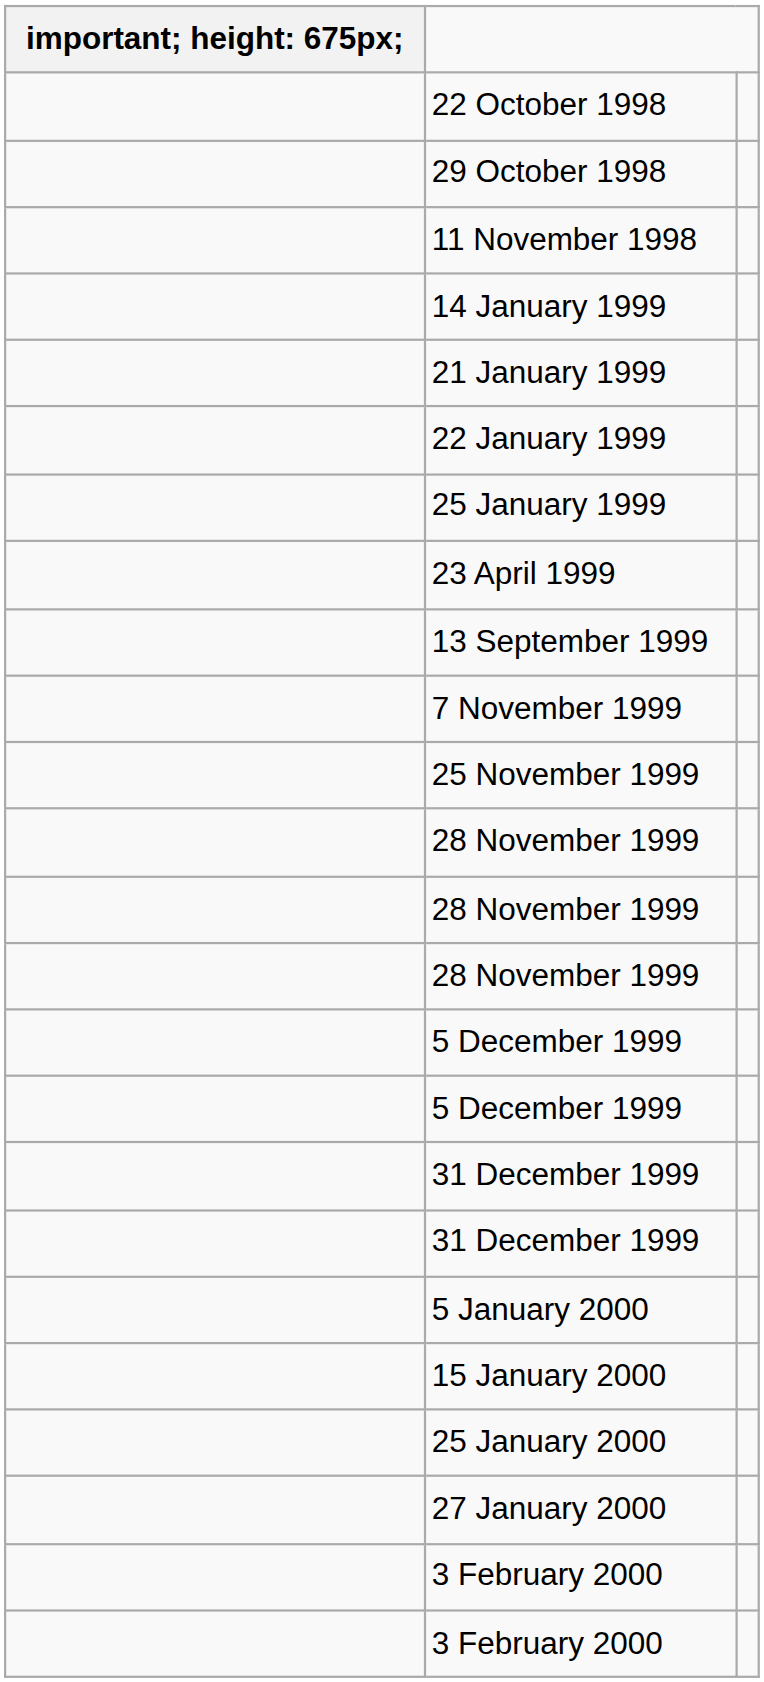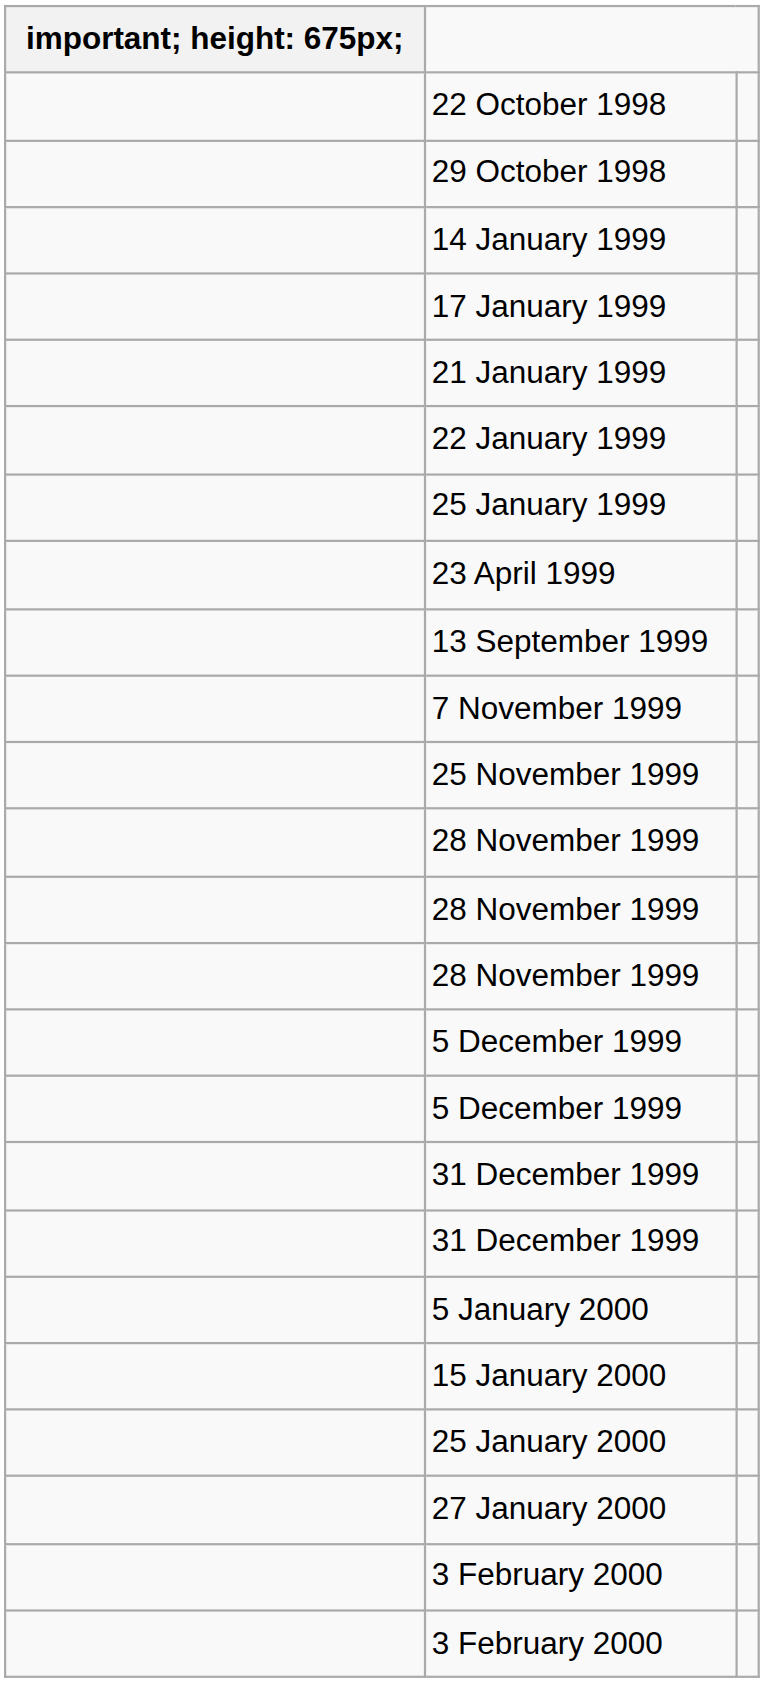 <table class="wikitable" style="font-size: 89%; float: left; width: 24em; margin-right: 1em; line-height: 1.65em">
 <tr>
 <th>important; height: 675px;</th>
 </tr>
 <tr>
 <td></td>
 <td>22 October 1998</td>
 <td><small></small></td>
 </tr>
 <tr>
 <td></td>
 <td>29 October 1998</td>
 <td><small></small></td>
 </tr>
 <tr>
 <td></td>
-<td>11 November 1998</td>
+<td>14 January 1999</td>
 <td><small></small></td>
 </tr>
 <tr>
 <td></td>
-<td>14 January 1999</td>
+<td>17 January 1999</td>
 <td><small></small></td>
 </tr>
 <tr>
 <td></td>
 <td>21 January 1999</td>
 <td><small></small></td>
 </tr>
 <tr>
 <td></td>
 <td>22 January 1999</td>
 <td><small></small></td>
 </tr>
 <tr>
 <td></td>
 <td>25 January 1999</td>
 <td><small></small></td>
 </tr>
 <tr>
 <td></td>
 <td>23 April 1999</td>
 <td><small></small> </td>
 </tr>
 <tr>
 <td></td>
 <td>13 September 1999</td>
 <td><small></small></td>
 </tr>
 <tr>
 <td></td>
 <td>7 November 1999</td>
 <td><small></small></td>
 </tr>
 <tr>
 <td></td>
 <td>25 November 1999</td>
 <td><small></small></td>
 </tr>
 <tr>
 <td></td>
 <td>28 November 1999</td>
 <td><small></small></td>
 </tr>
 <tr>
 <td></td>
 <td>28 November 1999</td>
 <td><small></small></td>
 </tr>
 <tr>
 <td></td>
 <td>28 November 1999</td>
 <td><small></small></td>
 </tr>
 <tr>
 <td></td>
 <td>5 December 1999</td>
 <td><small></small></td>
 </tr>
 <tr>
 <td></td>
 <td>5 December 1999</td>
 <td><small></small></td>
 </tr>
 <tr>
 <td></td>
 <td>31 December 1999</td>
 <td><small></small></td>
 </tr>
 <tr>
 <td></td>
 <td>31 December 1999</td>
 <td><small></small></td>
 </tr>
 <tr>
 <td></td>
 <td>5 January 2000</td>
 <td><small></small></td>
 </tr>
 <tr>
 <td></td>
 <td>15 January 2000</td>
 <td><small></small></td>
 </tr>
 <tr>
 <td></td>
 <td>25 January 2000</td>
 <td><small></small></td>
 </tr>
 <tr>
 <td></td>
 <td>27 January 2000</td>
 <td><small></small></td>
 </tr>
 <tr>
 <td></td>
 <td>3 February 2000</td>
 <td><small></small></td>
 </tr>
 <tr>
 <td></td>
 <td>3 February 2000</td>
 <td><small></small></td>
 </tr>
 </table>
